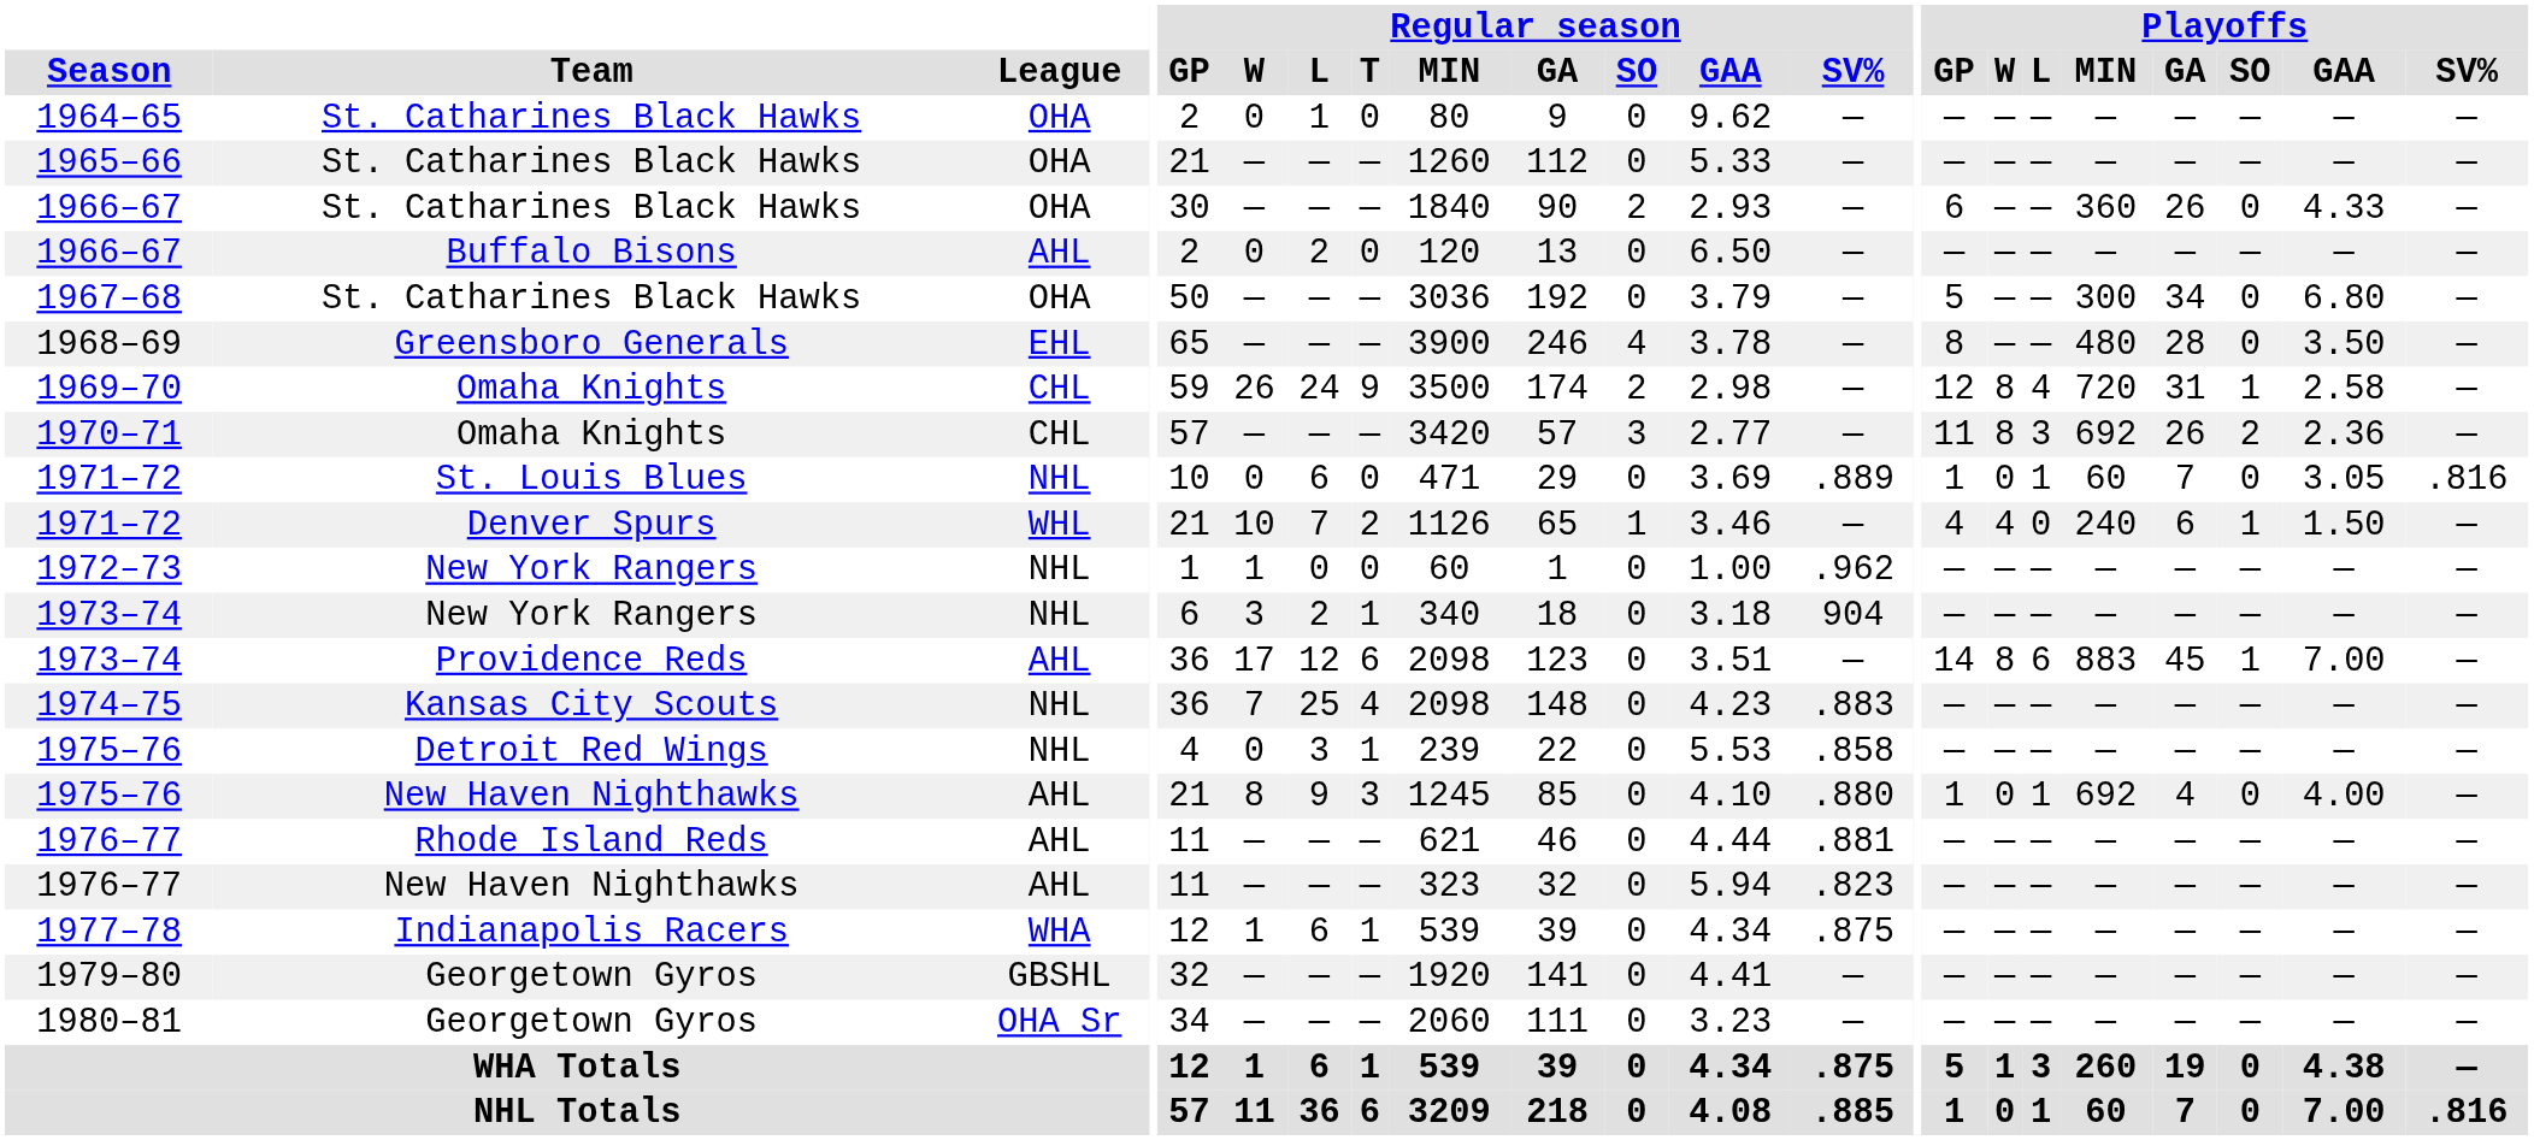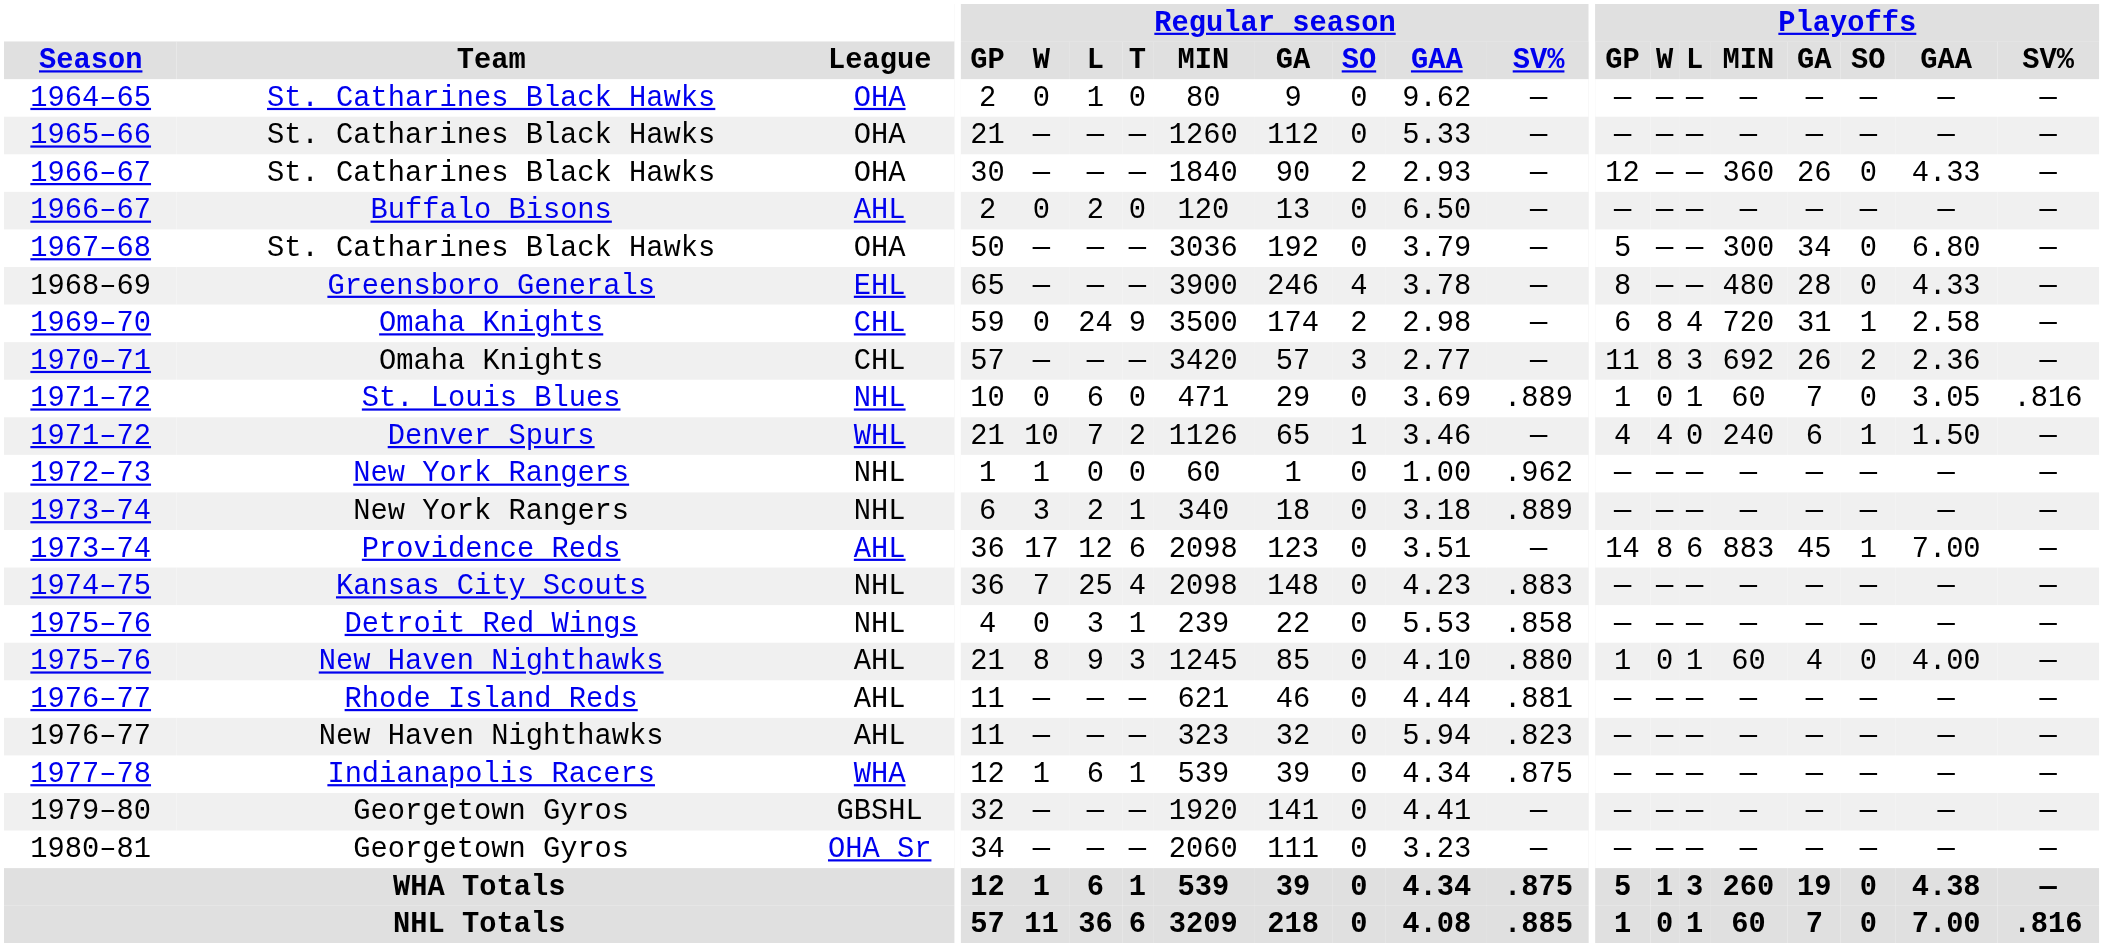 <table border="0" cellpadding="1" cellspacing="0" style="width:75%; text-align:center;">
 <tr bgcolor="#e0e0e0">
 <th colspan="3" bgcolor="#ffffff"></th>
 <th rowspan="99" bgcolor="#ffffff"></th>
 <th colspan="9" bgcolor="#e0e0e0"><a href='#'>Regular season</a></th>
 <th rowspan="99" bgcolor="#ffffff"></th>
 <th colspan="8" bgcolor="#e0e0e0"><a href='#'>Playoffs</a></th>
 </tr>
 <tr bgcolor="#e0e0e0">
 <th><a href='#'>Season</a></th>
 <th>Team</th>
 <th>League</th>
 <th>GP</th>
 <th>W</th>
 <th>L</th>
 <th>T</th>
 <th>MIN</th>
 <th>GA</th>
 <th><a href='#'>SO</a></th>
 <th><a href='#'>GAA</a></th>
 <th><a href='#'>SV%</a></th>
 <th>GP</th>
 <th>W</th>
 <th>L</th>
 <th>MIN</th>
 <th>GA</th>
 <th>SO</th>
 <th>GAA</th>
 <th>SV%</th>
 </tr>
 <tr>
 <td><a href='#'>1964–65</a></td>
 <td><a href='#'>St. Catharines Black Hawks</a></td>
 <td><a href='#'>OHA</a></td>
 <td>2</td>
 <td>0</td>
 <td>1</td>
 <td>0</td>
 <td>80</td>
 <td>9</td>
 <td>0</td>
 <td>9.62</td>
 <td>—</td>
 <td>—</td>
 <td>—</td>
 <td>—</td>
 <td>—</td>
 <td>—</td>
 <td>—</td>
 <td>—</td>
 <td>—</td>
 </tr>
 <tr bgcolor="#f0f0f0">
 <td><a href='#'>1965–66</a></td>
 <td>St. Catharines Black Hawks</td>
 <td>OHA</td>
 <td>21</td>
 <td>—</td>
 <td>—</td>
 <td>—</td>
 <td>1260</td>
 <td>112</td>
 <td>0</td>
 <td>5.33</td>
 <td>—</td>
 <td>—</td>
 <td>—</td>
 <td>—</td>
 <td>—</td>
 <td>—</td>
 <td>—</td>
 <td>—</td>
 <td>—</td>
 </tr>
 <tr>
 <td><a href='#'>1966–67</a></td>
 <td>St. Catharines Black Hawks</td>
 <td>OHA</td>
 <td>30</td>
 <td>—</td>
 <td>—</td>
 <td>—</td>
 <td>1840</td>
 <td>90</td>
 <td>2</td>
 <td>2.93</td>
 <td>—</td>
-<td>6</td>
+<td>12</td>
 <td>—</td>
 <td>—</td>
 <td>360</td>
 <td>26</td>
 <td>0</td>
 <td>4.33</td>
 <td>—</td>
 </tr>
 <tr bgcolor="#f0f0f0">
 <td><a href='#'>1966–67</a></td>
 <td><a href='#'>Buffalo Bisons</a></td>
 <td><a href='#'>AHL</a></td>
 <td>2</td>
 <td>0</td>
 <td>2</td>
 <td>0</td>
 <td>120</td>
 <td>13</td>
 <td>0</td>
 <td>6.50</td>
 <td>—</td>
 <td>—</td>
 <td>—</td>
 <td>—</td>
 <td>—</td>
 <td>—</td>
 <td>—</td>
 <td>—</td>
 <td>—</td>
 </tr>
 <tr>
 <td><a href='#'>1967–68</a></td>
 <td>St. Catharines Black Hawks</td>
 <td>OHA</td>
 <td>50</td>
 <td>—</td>
 <td>—</td>
 <td>—</td>
 <td>3036</td>
 <td>192</td>
 <td>0</td>
 <td>3.79</td>
 <td>—</td>
 <td>5</td>
 <td>—</td>
 <td>—</td>
 <td>300</td>
 <td>34</td>
 <td>0</td>
 <td>6.80</td>
 <td>—</td>
 </tr>
 <tr bgcolor="#f0f0f0">
 <td>1968–69</td>
 <td><a href='#'>Greensboro Generals</a></td>
 <td><a href='#'>EHL</a></td>
 <td>65</td>
 <td>—</td>
 <td>—</td>
 <td>—</td>
 <td>3900</td>
 <td>246</td>
 <td>4</td>
 <td>3.78</td>
 <td>—</td>
 <td>8</td>
 <td>—</td>
 <td>—</td>
 <td>480</td>
 <td>28</td>
 <td>0</td>
-<td>3.50</td>
+<td>4.33</td>
 <td>—</td>
 </tr>
 <tr>
 <td><a href='#'>1969–70</a></td>
 <td><a href='#'>Omaha Knights</a></td>
 <td><a href='#'>CHL</a></td>
 <td>59</td>
-<td>26</td>
+<td>0</td>
 <td>24</td>
 <td>9</td>
 <td>3500</td>
 <td>174</td>
 <td>2</td>
 <td>2.98</td>
 <td>—</td>
-<td>12</td>
+<td>6</td>
 <td>8</td>
 <td>4</td>
 <td>720</td>
 <td>31</td>
 <td>1</td>
 <td>2.58</td>
 <td>—</td>
 </tr>
 <tr bgcolor="#f0f0f0">
 <td><a href='#'>1970–71</a></td>
 <td>Omaha Knights</td>
 <td>CHL</td>
 <td>57</td>
 <td>—</td>
 <td>—</td>
 <td>—</td>
 <td>3420</td>
 <td>57</td>
 <td>3</td>
 <td>2.77</td>
 <td>—</td>
 <td>11</td>
 <td>8</td>
 <td>3</td>
 <td>692</td>
 <td>26</td>
 <td>2</td>
 <td>2.36</td>
 <td>—</td>
 </tr>
 <tr>
 <td><a href='#'>1971–72</a></td>
 <td><a href='#'>St. Louis Blues</a></td>
 <td><a href='#'>NHL</a></td>
 <td>10</td>
 <td>0</td>
 <td>6</td>
 <td>0</td>
 <td>471</td>
 <td>29</td>
 <td>0</td>
 <td>3.69</td>
 <td>.889</td>
 <td>1</td>
 <td>0</td>
 <td>1</td>
 <td>60</td>
 <td>7</td>
 <td>0</td>
 <td>3.05</td>
 <td>.816</td>
 </tr>
 <tr bgcolor="#f0f0f0">
 <td><a href='#'>1971–72</a></td>
 <td><a href='#'>Denver Spurs</a></td>
 <td><a href='#'>WHL</a></td>
 <td>21</td>
 <td>10</td>
 <td>7</td>
 <td>2</td>
 <td>1126</td>
 <td>65</td>
 <td>1</td>
 <td>3.46</td>
 <td>—</td>
 <td>4</td>
 <td>4</td>
 <td>0</td>
 <td>240</td>
 <td>6</td>
 <td>1</td>
 <td>1.50</td>
 <td>—</td>
 </tr>
 <tr>
 <td><a href='#'>1972–73</a></td>
 <td><a href='#'>New York Rangers</a></td>
 <td>NHL</td>
 <td>1</td>
 <td>1</td>
 <td>0</td>
 <td>0</td>
 <td>60</td>
 <td>1</td>
 <td>0</td>
 <td>1.00</td>
 <td>.962</td>
 <td>—</td>
 <td>—</td>
 <td>—</td>
 <td>—</td>
 <td>—</td>
 <td>—</td>
 <td>—</td>
 <td>—</td>
 </tr>
 <tr bgcolor="#f0f0f0">
 <td><a href='#'>1973–74</a></td>
 <td>New York Rangers</td>
 <td>NHL</td>
 <td>6</td>
 <td>3</td>
 <td>2</td>
 <td>1</td>
 <td>340</td>
 <td>18</td>
 <td>0</td>
 <td>3.18</td>
-<td>904</td>
+<td>.889</td>
 <td>—</td>
 <td>—</td>
 <td>—</td>
 <td>—</td>
 <td>—</td>
 <td>—</td>
 <td>—</td>
 <td>—</td>
 </tr>
 <tr>
 <td><a href='#'>1973–74</a></td>
 <td><a href='#'>Providence Reds</a></td>
 <td><a href='#'>AHL</a></td>
 <td>36</td>
 <td>17</td>
 <td>12</td>
 <td>6</td>
 <td>2098</td>
 <td>123</td>
 <td>0</td>
 <td>3.51</td>
 <td>—</td>
 <td>14</td>
 <td>8</td>
 <td>6</td>
 <td>883</td>
 <td>45</td>
 <td>1</td>
 <td>7.00</td>
 <td>—</td>
 </tr>
 <tr bgcolor="#f0f0f0">
 <td><a href='#'>1974–75</a></td>
 <td><a href='#'>Kansas City Scouts</a></td>
 <td>NHL</td>
 <td>36</td>
 <td>7</td>
 <td>25</td>
 <td>4</td>
 <td>2098</td>
 <td>148</td>
 <td>0</td>
 <td>4.23</td>
 <td>.883</td>
 <td>—</td>
 <td>—</td>
 <td>—</td>
 <td>—</td>
 <td>—</td>
 <td>—</td>
 <td>—</td>
 <td>—</td>
 </tr>
 <tr>
 <td><a href='#'>1975–76</a></td>
 <td><a href='#'>Detroit Red Wings</a></td>
 <td>NHL</td>
 <td>4</td>
 <td>0</td>
 <td>3</td>
 <td>1</td>
 <td>239</td>
 <td>22</td>
 <td>0</td>
 <td>5.53</td>
 <td>.858</td>
 <td>—</td>
 <td>—</td>
 <td>—</td>
 <td>—</td>
 <td>—</td>
 <td>—</td>
 <td>—</td>
 <td>—</td>
 </tr>
 <tr bgcolor="#f0f0f0">
 <td><a href='#'>1975–76</a></td>
 <td><a href='#'>New Haven Nighthawks</a></td>
 <td>AHL</td>
 <td>21</td>
 <td>8</td>
 <td>9</td>
 <td>3</td>
 <td>1245</td>
 <td>85</td>
 <td>0</td>
 <td>4.10</td>
 <td>.880</td>
 <td>1</td>
 <td>0</td>
 <td>1</td>
-<td>692</td>
+<td>60</td>
 <td>4</td>
 <td>0</td>
 <td>4.00</td>
 <td>—</td>
 </tr>
 <tr>
 <td><a href='#'>1976–77</a></td>
 <td><a href='#'>Rhode Island Reds</a></td>
 <td>AHL</td>
 <td>11</td>
 <td>—</td>
 <td>—</td>
 <td>—</td>
 <td>621</td>
 <td>46</td>
 <td>0</td>
 <td>4.44</td>
 <td>.881</td>
 <td>—</td>
 <td>—</td>
 <td>—</td>
 <td>—</td>
 <td>—</td>
 <td>—</td>
 <td>—</td>
 <td>—</td>
 </tr>
 <tr bgcolor="#f0f0f0">
 <td>1976–77</td>
 <td>New Haven Nighthawks</td>
 <td>AHL</td>
 <td>11</td>
 <td>—</td>
 <td>—</td>
 <td>—</td>
 <td>323</td>
 <td>32</td>
 <td>0</td>
 <td>5.94</td>
 <td>.823</td>
 <td>—</td>
 <td>—</td>
 <td>—</td>
 <td>—</td>
 <td>—</td>
 <td>—</td>
 <td>—</td>
 <td>—</td>
 </tr>
 <tr>
 <td><a href='#'>1977–78</a></td>
 <td><a href='#'>Indianapolis Racers</a></td>
 <td><a href='#'>WHA</a></td>
 <td>12</td>
 <td>1</td>
 <td>6</td>
 <td>1</td>
 <td>539</td>
 <td>39</td>
 <td>0</td>
 <td>4.34</td>
 <td>.875</td>
 <td>—</td>
 <td>—</td>
 <td>—</td>
 <td>—</td>
 <td>—</td>
 <td>—</td>
 <td>—</td>
 <td>—</td>
 </tr>
 <tr bgcolor="#f0f0f0">
 <td>1979–80</td>
 <td>Georgetown Gyros</td>
 <td>GBSHL</td>
 <td>32</td>
 <td>—</td>
 <td>—</td>
 <td>—</td>
 <td>1920</td>
 <td>141</td>
 <td>0</td>
 <td>4.41</td>
 <td>—</td>
 <td>—</td>
 <td>—</td>
 <td>—</td>
 <td>—</td>
 <td>—</td>
 <td>—</td>
 <td>—</td>
 <td>—</td>
 </tr>
 <tr>
 <td>1980–81</td>
 <td>Georgetown Gyros</td>
 <td><a href='#'>OHA Sr</a></td>
 <td>34</td>
 <td>—</td>
 <td>—</td>
 <td>—</td>
 <td>2060</td>
 <td>111</td>
 <td>0</td>
 <td>3.23</td>
 <td>—</td>
 <td>—</td>
 <td>—</td>
 <td>—</td>
 <td>—</td>
 <td>—</td>
 <td>—</td>
 <td>—</td>
 <td>—</td>
 </tr>
 <tr bgcolor="#e0e0e0">
 <th colspan="3" align="center">WHA Totals</th>
 <th>12</th>
 <th>1</th>
 <th>6</th>
 <th>1</th>
 <th>539</th>
 <th>39</th>
 <th>0</th>
 <th>4.34</th>
 <th>.875</th>
 <th>5</th>
 <th>1</th>
 <th>3</th>
 <th>260</th>
 <th>19</th>
 <th>0</th>
 <th>4.38</th>
 <th>—</th>
 </tr>
 <tr bgcolor="#e0e0e0">
 <th colspan="3" align="center">NHL Totals</th>
 <th>57</th>
 <th>11</th>
 <th>36</th>
 <th>6</th>
 <th>3209</th>
 <th>218</th>
 <th>0</th>
 <th>4.08</th>
 <th>.885</th>
 <th>1</th>
 <th>0</th>
 <th>1</th>
 <th>60</th>
 <th>7</th>
 <th>0</th>
 <th>7.00</th>
 <th>.816</th>
 </tr>
 </table>
